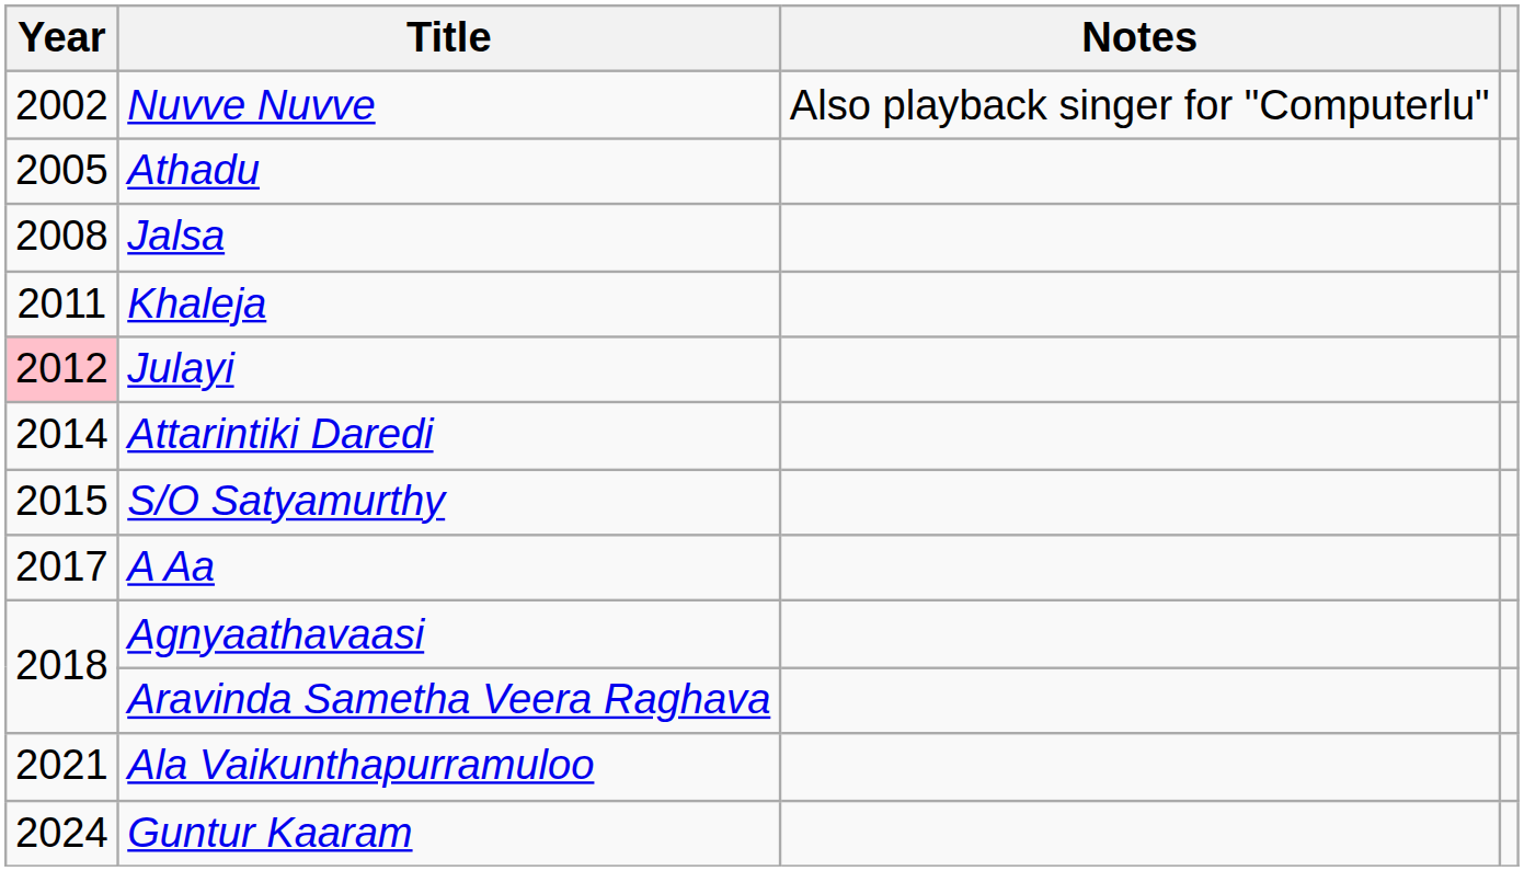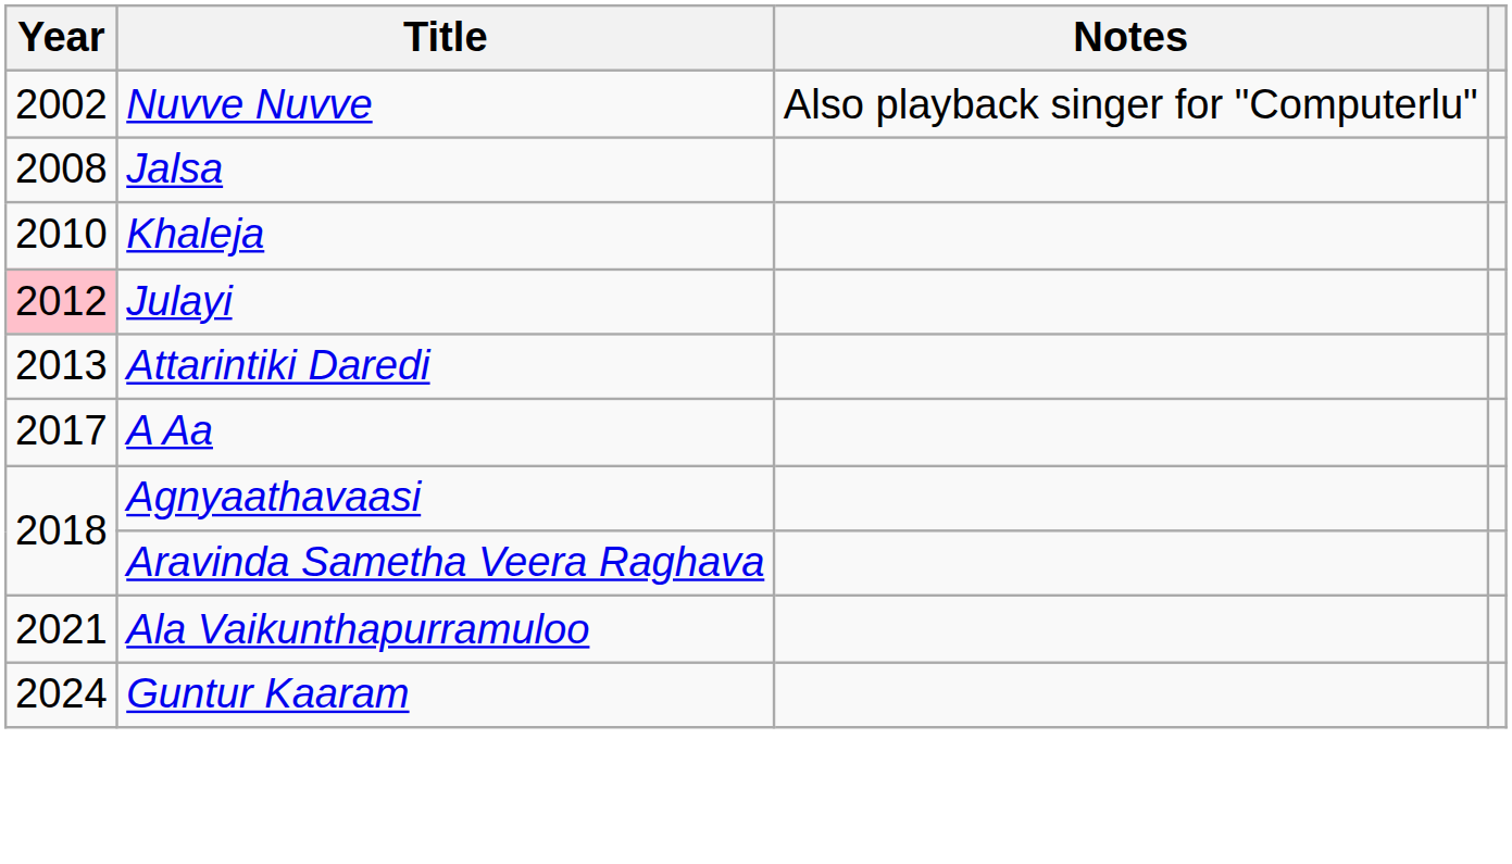 <table class="wikitable plainrowheaders sortable">
 <tr>
 <th scope="col">Year</th>
 <th scope="col">Title</th>
 <th scope="col" class="unsortable">Notes</th>
 <th scope="col" class="unsortable"></th>
 </tr>
 <tr>
 <td style="text-align:center;">2002</td>
 <td><em><a href='#'>Nuvve Nuvve</a></em></td>
 <td>Also playback singer for "Computerlu"</td>
 <td></td>
 </tr>
 <tr>
-<td style="text-align:center;">2005</td>
-<td><em><a href='#'>Athadu</a></em></td>
-<td></td>
-<td></td>
-</tr>
-<tr>
 <td style="text-align:center;">2008</td>
 <td><em><a href='#'>Jalsa</a></em></td>
 <td></td>
 <td></td>
 </tr>
 <tr>
-<td style="text-align:center;">2011</td>
+<td style="text-align:center;">2010</td>
 <td><em><a href='#'>Khaleja</a></em></td>
 <td></td>
 <td></td>
 </tr>
 <tr>
 <td style="background: pink; text-align:center;">2012</td>
 <td><em><a href='#'>Julayi</a></em></td>
 <td></td>
 <td></td>
 </tr>
 <tr>
-<td style="text-align:center;">2014</td>
+<td style="text-align:center;">2013</td>
 <td><em><a href='#'>Attarintiki Daredi</a></em></td>
-<td></td>
-<td></td>
-</tr>
-<tr>
-<td style="text-align:center;">2015</td>
-<td><em><a href='#'>S/O Satyamurthy</a></em></td>
 <td></td>
 <td></td>
 </tr>
 <tr>
 <td style="text-align:center;">2017</td>
 <td><em><a href='#'>A Aa</a></em></td>
 <td></td>
 <td></td>
 </tr>
 <tr>
 <td rowspan="2" style="text-align:center;">2018</td>
 <td><em><a href='#'>Agnyaathavaasi</a></em><br></td>
 <td></td>
 <td></td>
 </tr>
 <tr>
 <td><em><a href='#'>Aravinda Sametha Veera Raghava</a></em></td>
 <td></td>
 <td></td>
 </tr>
 <tr>
 <td style="text-align:center;">2021</td>
 <td><em><a href='#'>Ala Vaikunthapurramuloo</a> </em></td>
 <td></td>
 <td></td>
 </tr>
 <tr>
 <td style="text-align:center;">2024</td>
 <td><em><a href='#'>Guntur Kaaram</a></em></td>
 <td></td>
 <td></td>
 </tr>
 </table>
